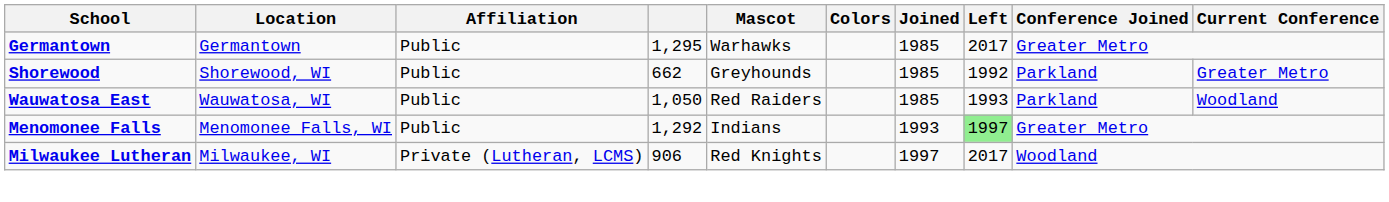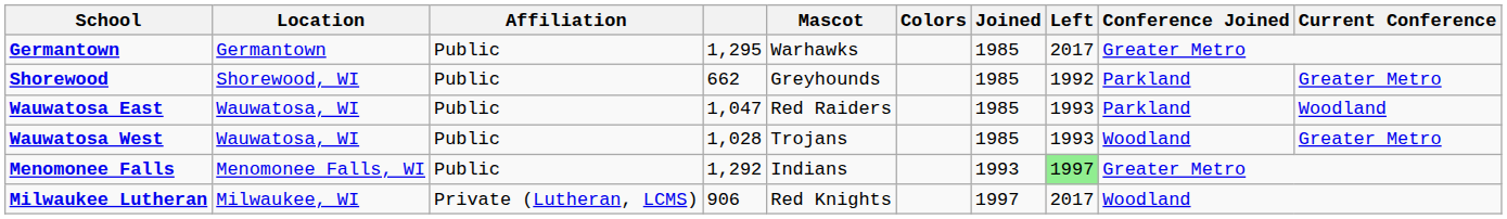 <table class="wikitable sortable">
 <tr>
 <th>School</th>
 <th>Location</th>
 <th>Affiliation</th>
 <th></th>
 <th>Mascot</th>
 <th>Colors</th>
 <th>Joined</th>
 <th>Left</th>
 <th>Conference Joined</th>
 <th>Current Conference</th>
 </tr>
 <tr>
 <td><a href='#'><strong>Germantown</strong></a></td>
 <td><a href='#'>Germantown</a></td>
 <td>Public</td>
 <td>1,295</td>
 <td>Warhawks</td>
 <td> </td>
 <td>1985</td>
 <td>2017</td>
 <td colspan="2"><a href='#'>Greater Metro</a></td>
 </tr>
 <tr>
 <td><a href='#'><strong>Shorewood</strong></a></td>
 <td><a href='#'>Shorewood, WI</a></td>
 <td>Public</td>
 <td>662</td>
 <td>Greyhounds</td>
 <td> </td>
 <td>1985</td>
 <td>1992</td>
 <td><a href='#'>Parkland</a></td>
 <td><a href='#'>Greater Metro</a></td>
 </tr>
 <tr>
 <td><a href='#'><strong>Wauwatosa East</strong></a></td>
 <td><a href='#'>Wauwatosa, WI</a></td>
 <td>Public</td>
-<td>1,050</td>
+<td>1,047</td>
 <td>Red Raiders</td>
 <td> </td>
 <td>1985</td>
 <td>1993</td>
 <td><a href='#'>Parkland</a></td>
 <td><a href='#'>Woodland</a></td>
+</tr>
+<tr>
+<td><a href='#'><strong>Wauwatosa West</strong></a></td>
+<td><a href='#'>Wauwatosa, WI</a></td>
+<td>Public</td>
+<td>1,028</td>
+<td>Trojans</td>
+<td> </td>
+<td>1985</td>
+<td>1993</td>
+<td><a href='#'>Woodland</a></td>
+<td><a href='#'>Greater Metro</a></td>
 </tr>
 <tr>
 <td><a href='#'><strong>Menomonee Falls</strong></a></td>
 <td><a href='#'>Menomonee Falls, WI</a></td>
 <td>Public</td>
 <td>1,292</td>
 <td>Indians</td>
 <td> </td>
 <td>1993</td>
 <td style="background: lightgreen;">1997</td>
 <td colspan="2"><a href='#'>Greater Metro</a></td>
 </tr>
 <tr>
 <td><a href='#'><strong>Milwaukee Lutheran</strong></a></td>
 <td><a href='#'>Milwaukee, WI</a></td>
 <td>Private (<a href='#'>Lutheran</a>, <a href='#'>LCMS</a>)</td>
 <td>906</td>
 <td>Red Knights</td>
 <td> </td>
 <td>1997</td>
 <td>2017</td>
 <td colspan="2"><a href='#'>Woodland</a></td>
 </tr>
 </table>
